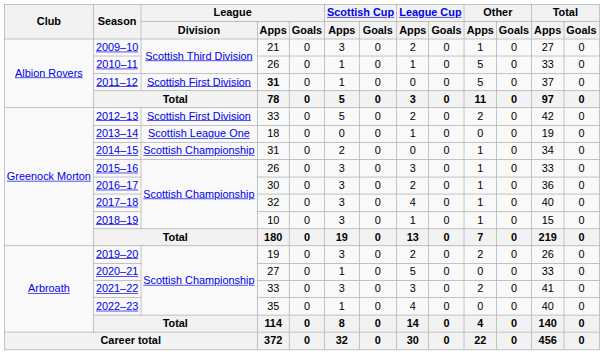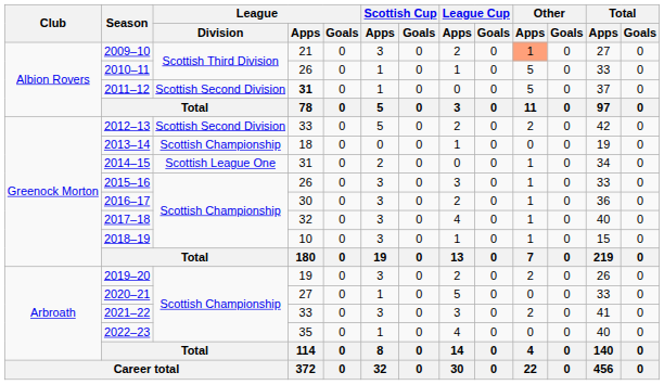 <table class="wikitable" style="text-align: center">
 <tr>
 <th rowspan="2">Club</th>
 <th rowspan="2">Season</th>
 <th colspan="3">League</th>
 <th colspan="2"><a href='#'>Scottish Cup</a></th>
 <th colspan="2"><a href='#'>League Cup</a></th>
 <th colspan="2">Other</th>
 <th colspan="2">Total</th>
 </tr>
 <tr>
 <th>Division</th>
 <th>Apps</th>
 <th>Goals</th>
 <th>Apps</th>
 <th>Goals</th>
 <th>Apps</th>
 <th>Goals</th>
 <th>Apps</th>
 <th>Goals</th>
 <th>Apps</th>
 <th>Goals</th>
 </tr>
 <tr>
 <td rowspan="4"><a href='#'>Albion Rovers</a></td>
 <td><a href='#'>2009–10</a></td>
 <td rowspan="2"><a href='#'>Scottish Third Division</a></td>
 <td>21</td>
 <td>0</td>
 <td>3</td>
 <td>0</td>
 <td>2</td>
 <td>0</td>
-<td>1</td>
+<td style="background: lightsalmon;">1</td>
 <td>0</td>
 <td>27</td>
 <td>0</td>
 </tr>
 <tr>
 <td><a href='#'>2010–11</a></td>
 <td>26</td>
 <td>0</td>
 <td>1</td>
 <td>0</td>
 <td>1</td>
 <td>0</td>
 <td>5</td>
 <td>0</td>
 <td>33</td>
 <td>0</td>
 </tr>
 <tr>
 <td><a href='#'>2011–12</a></td>
-<td><a href='#'>Scottish First Division</a></td>
+<td><a href='#'>Scottish Second Division</a></td>
 <td><strong>31</strong></td>
 <td>0</td>
 <td>1</td>
 <td>0</td>
 <td>0</td>
 <td>0</td>
 <td>5</td>
 <td>0</td>
 <td>37</td>
 <td>0</td>
 </tr>
 <tr>
 <th colspan="2">Total</th>
 <th>78</th>
 <th>0</th>
 <th>5</th>
 <th>0</th>
 <th>3</th>
 <th>0</th>
 <th>11</th>
 <th>0</th>
 <th>97</th>
 <th>0</th>
 </tr>
 <tr>
 <td rowspan="8"><a href='#'>Greenock Morton</a></td>
 <td><a href='#'>2012–13</a></td>
-<td><a href='#'>Scottish First Division</a></td>
+<td><a href='#'>Scottish Second Division</a></td>
 <td>33</td>
 <td>0</td>
 <td>5</td>
 <td>0</td>
 <td>2</td>
 <td>0</td>
 <td>2</td>
 <td>0</td>
 <td>42</td>
 <td>0</td>
 </tr>
 <tr>
 <td><a href='#'>2013–14</a></td>
-<td><a href='#'>Scottish League One</a></td>
+<td><a href='#'>Scottish Championship</a></td>
 <td>18</td>
 <td>0</td>
 <td>0</td>
 <td>0</td>
 <td>1</td>
 <td>0</td>
 <td>0</td>
 <td>0</td>
 <td>19</td>
 <td>0</td>
 </tr>
 <tr>
 <td><a href='#'>2014–15</a></td>
-<td><a href='#'>Scottish Championship</a></td>
+<td><a href='#'>Scottish League One</a></td>
 <td>31</td>
 <td>0</td>
 <td>2</td>
 <td>0</td>
 <td>0</td>
 <td>0</td>
 <td>1</td>
 <td>0</td>
 <td>34</td>
 <td>0</td>
 </tr>
 <tr>
 <td><a href='#'>2015–16</a></td>
 <td rowspan="4"><a href='#'>Scottish Championship</a></td>
 <td>26</td>
 <td>0</td>
 <td>3</td>
 <td>0</td>
 <td>3</td>
 <td>0</td>
 <td>1</td>
 <td>0</td>
 <td>33</td>
 <td>0</td>
 </tr>
 <tr>
 <td><a href='#'>2016–17</a></td>
 <td>30</td>
 <td>0</td>
 <td>3</td>
 <td>0</td>
 <td>2</td>
 <td>0</td>
 <td>1</td>
 <td>0</td>
 <td>36</td>
 <td>0</td>
 </tr>
 <tr>
 <td><a href='#'>2017–18</a></td>
 <td>32</td>
 <td>0</td>
 <td>3</td>
 <td>0</td>
 <td>4</td>
 <td>0</td>
 <td>1</td>
 <td>0</td>
 <td>40</td>
 <td>0</td>
 </tr>
 <tr>
 <td><a href='#'>2018–19</a></td>
 <td>10</td>
 <td>0</td>
 <td>3</td>
 <td>0</td>
 <td>1</td>
 <td>0</td>
 <td>1</td>
 <td>0</td>
 <td>15</td>
 <td>0</td>
 </tr>
 <tr>
 <th colspan="2">Total</th>
 <th>180</th>
 <th>0</th>
 <th>19</th>
 <th>0</th>
 <th>13</th>
 <th>0</th>
 <th>7</th>
 <th>0</th>
 <th>219</th>
 <th>0</th>
 </tr>
 <tr>
 <td rowspan="5"><a href='#'>Arbroath</a></td>
 <td><a href='#'>2019–20</a></td>
 <td rowspan="4"><a href='#'>Scottish Championship</a></td>
 <td>19</td>
 <td>0</td>
 <td>3</td>
 <td>0</td>
 <td>2</td>
 <td>0</td>
 <td>2</td>
 <td>0</td>
 <td>26</td>
 <td>0</td>
 </tr>
 <tr>
 <td><a href='#'>2020–21</a></td>
 <td>27</td>
 <td>0</td>
 <td>1</td>
 <td>0</td>
 <td>5</td>
 <td>0</td>
 <td>0</td>
 <td>0</td>
 <td>33</td>
 <td>0</td>
 </tr>
 <tr>
 <td><a href='#'>2021–22</a></td>
 <td>33</td>
 <td>0</td>
 <td>3</td>
 <td>0</td>
 <td>3</td>
 <td>0</td>
 <td>2</td>
 <td>0</td>
 <td>41</td>
 <td>0</td>
 </tr>
 <tr>
 <td><a href='#'>2022–23</a></td>
 <td>35</td>
 <td>0</td>
 <td>1</td>
 <td>0</td>
 <td>4</td>
 <td>0</td>
 <td>0</td>
 <td>0</td>
 <td>40</td>
 <td>0</td>
 </tr>
 <tr>
 <th colspan="2">Total</th>
 <th>114</th>
 <th>0</th>
 <th>8</th>
 <th>0</th>
 <th>14</th>
 <th>0</th>
 <th>4</th>
 <th>0</th>
 <th>140</th>
 <th>0</th>
 </tr>
 <tr>
 <th colspan="3">Career total</th>
 <th>372</th>
 <th>0</th>
 <th>32</th>
 <th>0</th>
 <th>30</th>
 <th>0</th>
 <th>22</th>
 <th>0</th>
 <th>456</th>
 <th>0</th>
 </tr>
 </table>
